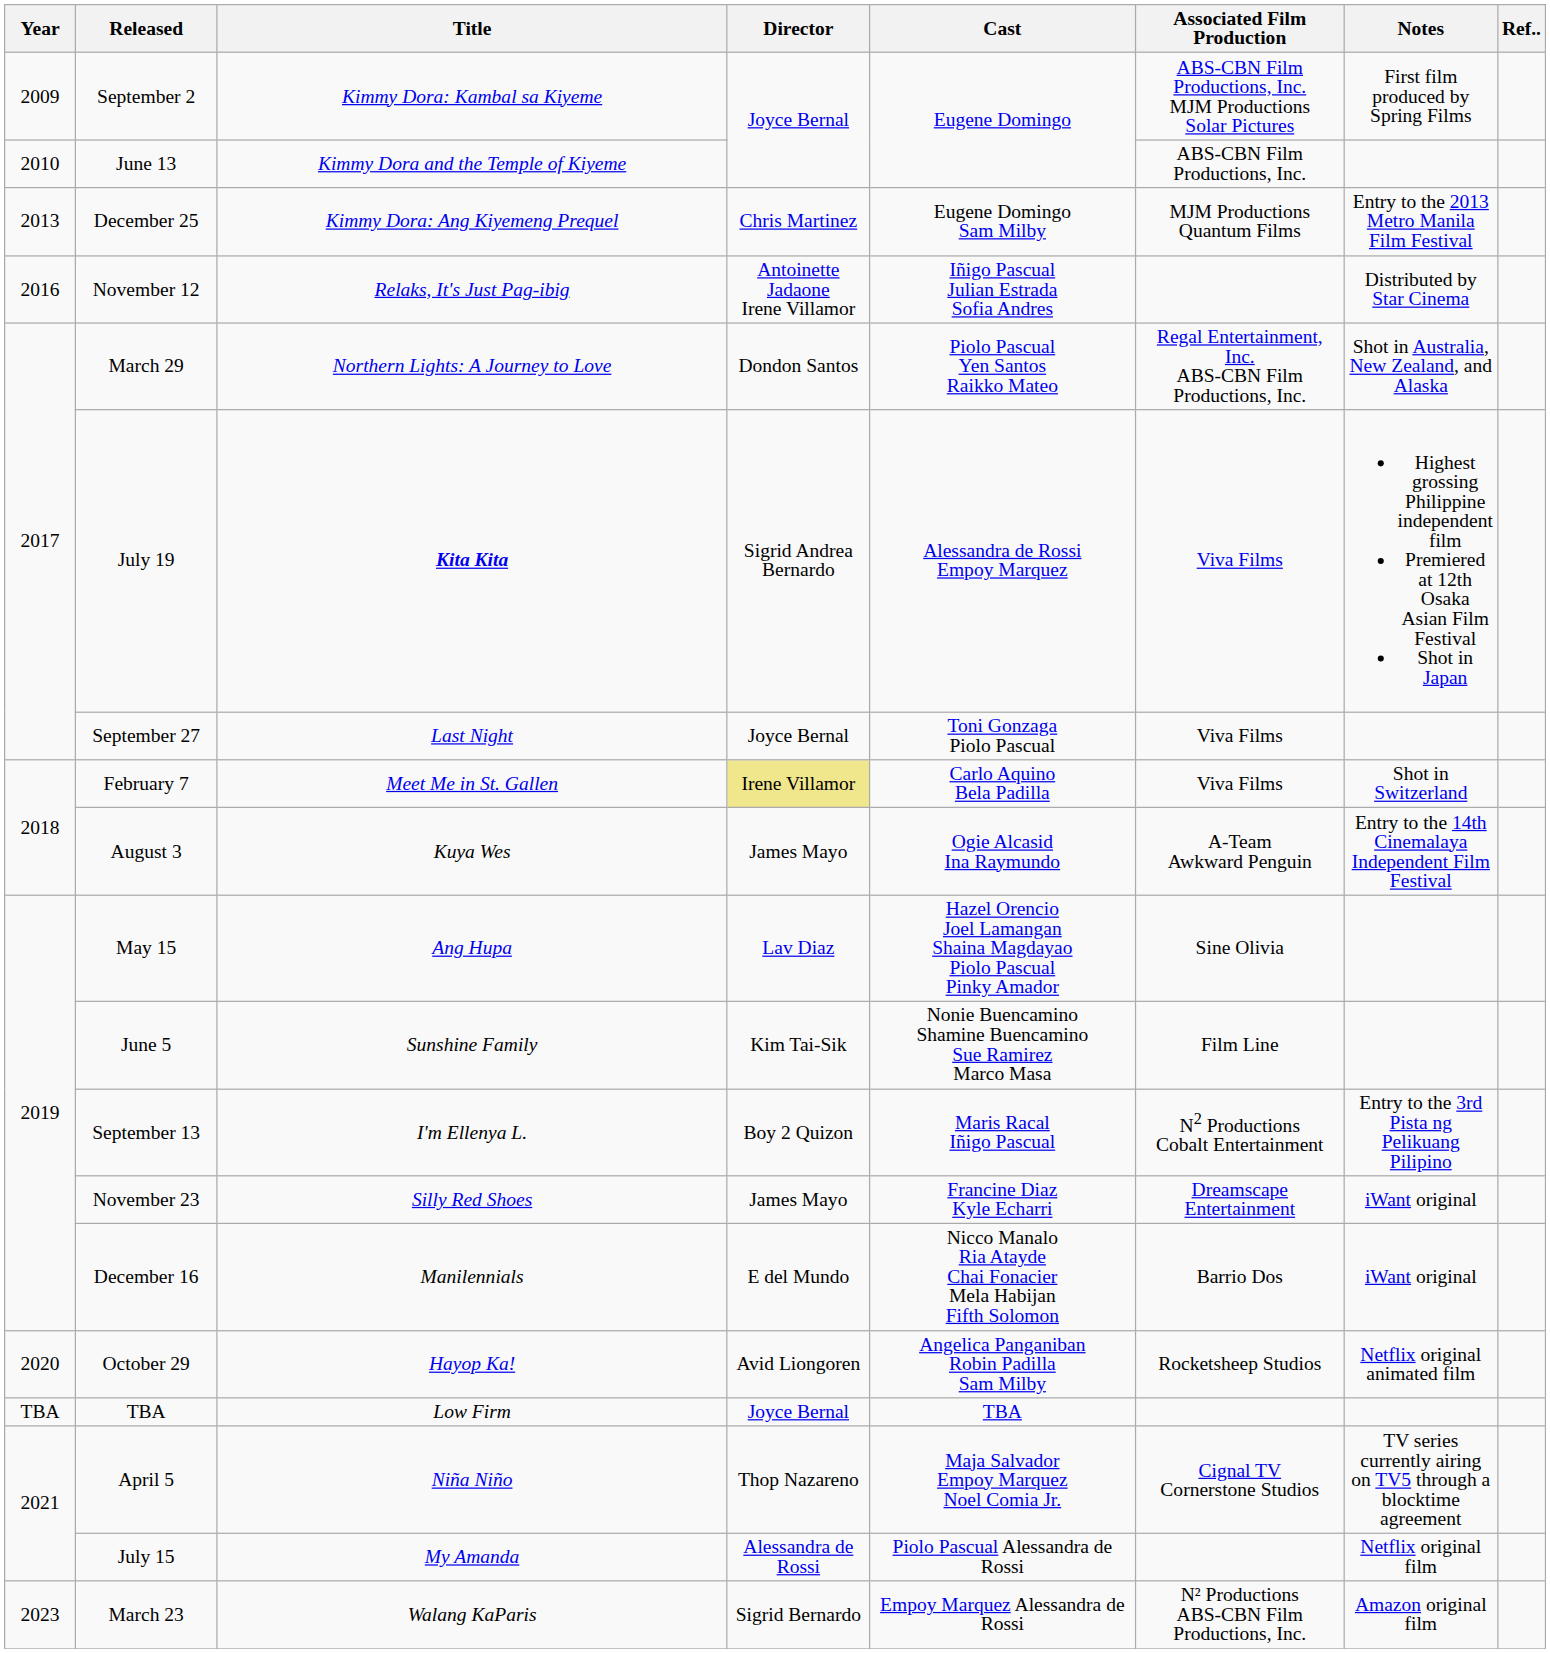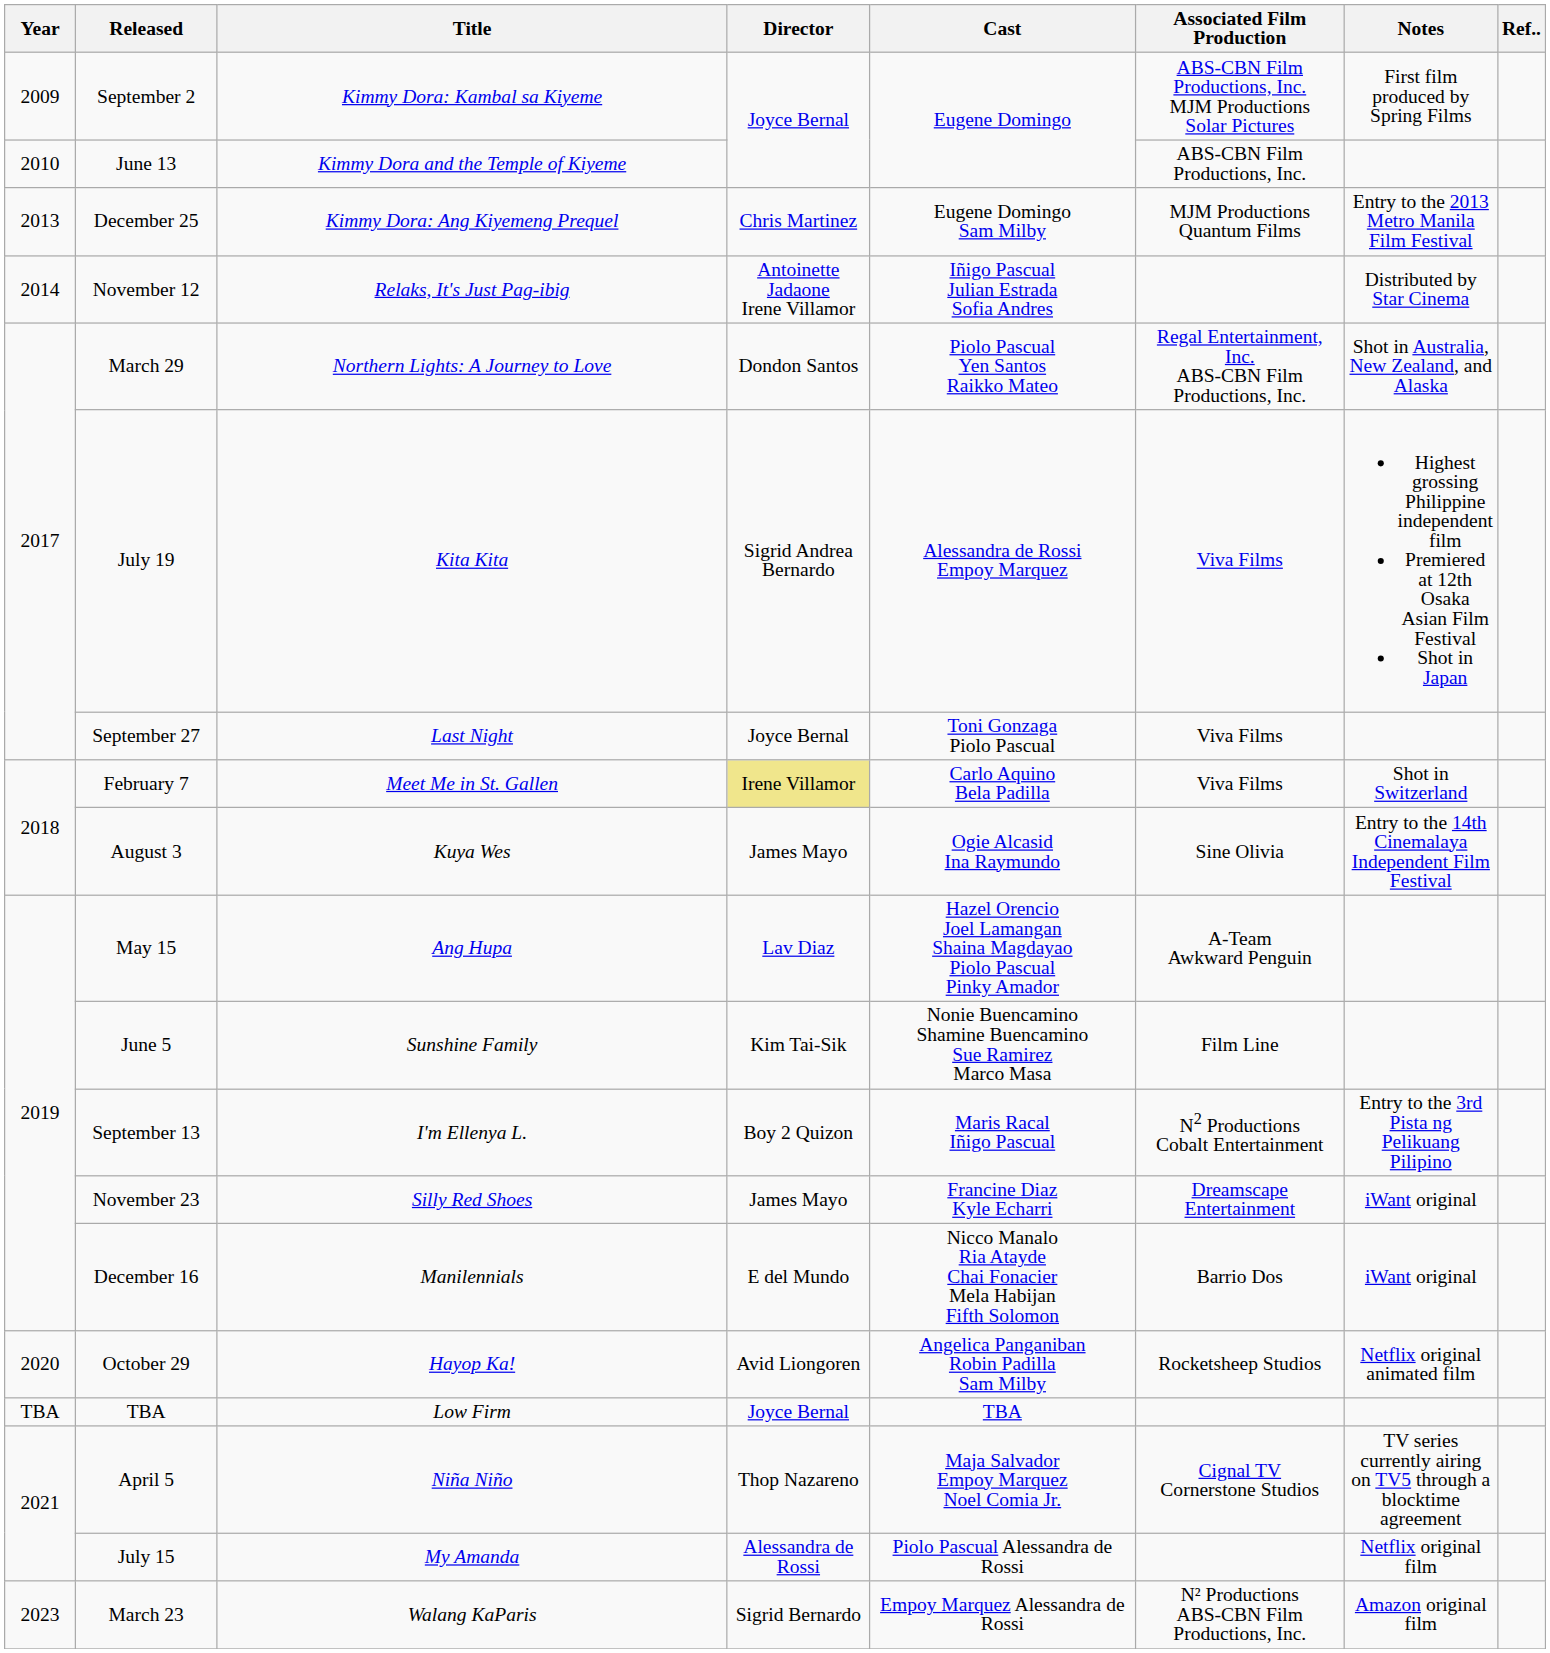 <table class="wikitable sortable" style="text-align:center; font-size:100%; line-height:16px;" width="100%">
 <tr>
 <th style="width:5%;">Year</th>
 <th style="width:10%;">Released</th>
 <th style="width:40%;">Title</th>
 <th style="width:10%;">Director</th>
 <th style="width:20%;">Cast</th>
 <th style="width:20%;">Associated Film Production</th>
 <th style="width:30%;">Notes</th>
 <th style="width:2%;">Ref..</th>
 </tr>
 <tr>
 <td style="text-align:center;">2009</td>
 <td style="text-align:center;">September 2</td>
 <td><em><a href='#'>Kimmy Dora: Kambal sa Kiyeme</a></em></td>
 <td rowspan="2" style="text-align:center;"><a href='#'>Joyce Bernal</a></td>
 <td rowspan="2" style="text-align:center;"><a href='#'>Eugene Domingo</a></td>
 <td style="text-align:center;"><a href='#'>ABS-CBN Film Productions, Inc.</a> <br> MJM Productions <br> <a href='#'>Solar Pictures</a></td>
 <td style="text-align:center;">First film produced by Spring Films</td>
 <td></td>
 </tr>
 <tr>
 <td style="text-align:center;">2010</td>
 <td style="text-align:center;">June 13</td>
 <td><em><a href='#'>Kimmy Dora and the Temple of Kiyeme</a></em></td>
 <td style="text-align:center;">ABS-CBN Film Productions, Inc.</td>
 <td style="text-align:center;"></td>
 <td></td>
 </tr>
 <tr>
 <td style="text-align:center;">2013</td>
 <td style="text-align:center;">December 25</td>
 <td><em><a href='#'>Kimmy Dora: Ang Kiyemeng Prequel</a></em></td>
 <td style="text-align:center;"><a href='#'>Chris Martinez</a></td>
 <td style="text-align:center;">Eugene Domingo <br> <a href='#'>Sam Milby</a></td>
 <td style="text-align:center;">MJM Productions <br> Quantum Films</td>
 <td style="text-align:center;">Entry to the <a href='#'>2013 Metro Manila Film Festival</a></td>
 <td></td>
 </tr>
 <tr>
-<td style="text-align:center;">2016</td>
+<td style="text-align:center;">2014</td>
 <td style="text-align:center;">November 12</td>
 <td><em><a href='#'>Relaks, It's Just Pag-ibig</a></em></td>
 <td style="text-align:center;"><a href='#'>Antoinette Jadaone</a> <br> Irene Villamor</td>
 <td style="text-align:center;"><a href='#'>Iñigo Pascual</a> <br> <a href='#'>Julian Estrada</a> <br> <a href='#'>Sofia Andres</a></td>
 <td style="text-align:center;"></td>
 <td style="text-align:center;">Distributed by <a href='#'>Star Cinema</a></td>
 <td></td>
 </tr>
 <tr>
 <td rowspan="3">2017</td>
 <td style="text-align:center;">March 29</td>
 <td><em><a href='#'>Northern Lights: A Journey to Love</a></em></td>
 <td style="text-align:center;">Dondon Santos</td>
 <td style="text-align:center;"><a href='#'>Piolo Pascual</a> <br> <a href='#'>Yen Santos</a> <br> <a href='#'>Raikko Mateo</a></td>
 <td style="text-align:center;"><a href='#'>Regal Entertainment, Inc.</a> <br> ABS-CBN Film Productions, Inc.</td>
 <td style="text-align:center;">Shot in <a href='#'>Australia</a>, <a href='#'>New Zealand</a>, and <a href='#'>Alaska</a></td>
 <td></td>
 </tr>
 <tr>
 <td style="text-align:center;">July 19</td>
-<td><strong><em><a href='#'>Kita Kita</a></em></strong></td>
+<td><em><a href='#'>Kita Kita</a></em></td>
 <td style="text-align:center;">Sigrid Andrea Bernardo</td>
 <td style="text-align:center;"><a href='#'>Alessandra de Rossi</a> <br> <a href='#'>Empoy Marquez</a></td>
 <td style="text-align:center;"><a href='#'>Viva Films</a></td>
 <td style="text-align:center;"><br><ul><li>Highest grossing Philippine independent film</li><li>Premiered at 12th Osaka Asian Film Festival</li><li>Shot in <a href='#'>Japan</a></li></ul></td>
 <td></td>
 </tr>
 <tr>
 <td style="text-align:center;">September 27</td>
 <td><em><a href='#'>Last Night</a></em></td>
 <td style="text-align:center;">Joyce Bernal</td>
 <td style="text-align:center;"><a href='#'>Toni Gonzaga</a> <br> Piolo Pascual</td>
 <td>Viva Films</td>
 <td style="text-align:center;"></td>
 <td></td>
 </tr>
 <tr>
 <td rowspan="2">2018</td>
 <td style="text-align:center;">February 7</td>
 <td><em><a href='#'>Meet Me in St. Gallen</a></em></td>
 <td style="background: khaki; text-align:center;">Irene Villamor</td>
 <td style="text-align:center;"><a href='#'>Carlo Aquino</a> <br> <a href='#'>Bela Padilla</a></td>
 <td style="text-align:center;">Viva Films</td>
 <td style="text-align:center;">Shot in <a href='#'>Switzerland</a></td>
 <td></td>
 </tr>
 <tr>
 <td style="text-align:center;">August 3</td>
 <td><em>Kuya Wes</em></td>
 <td style="text-align:center;">James Mayo</td>
 <td style="text-align:center;"><a href='#'>Ogie Alcasid</a> <br> <a href='#'>Ina Raymundo</a></td>
-<td style="text-align:center;">A-Team <br> Awkward Penguin</td>
+<td style="text-align:center;">Sine Olivia</td>
 <td style="text-align:center;">Entry to the <a href='#'>14th Cinemalaya Independent Film Festival</a></td>
 <td></td>
 </tr>
 <tr>
 <td rowspan="5">2019</td>
 <td style="text-align:center;">May 15</td>
 <td style="text-align:center;"><em><a href='#'>Ang Hupa</a></em></td>
 <td style="text-align:center;"><a href='#'>Lav Diaz</a></td>
 <td style="text-align:center;"><a href='#'>Hazel Orencio</a> <br> <a href='#'>Joel Lamangan</a> <br><a href='#'>Shaina Magdayao</a> <br> <a href='#'>Piolo Pascual</a> <br> <a href='#'>Pinky Amador</a></td>
-<td style="text-align:center;">Sine Olivia</td>
+<td style="text-align:center;">A-Team <br> Awkward Penguin</td>
 <td></td>
 <td></td>
 </tr>
 <tr>
 <td style="text-align:center;">June 5</td>
 <td><em>Sunshine Family</em></td>
 <td style="text-align:center;">Kim Tai-Sik</td>
 <td style="text-align:center;">Nonie Buencamino <br> Shamine Buencamino <br> <a href='#'>Sue Ramirez</a> <br> Marco Masa</td>
 <td style="text-align:center;">Film Line</td>
 <td></td>
 <td></td>
 </tr>
 <tr>
 <td style="text-align:center;">September 13</td>
 <td><em>I'm Ellenya L.</em></td>
 <td style="text-align:center;">Boy 2 Quizon</td>
 <td style="text-align:center;"><a href='#'>Maris Racal</a> <br> <a href='#'>Iñigo Pascual</a></td>
 <td style="text-align:center;">N<sup>2</sup> Productions <br> Cobalt Entertainment</td>
 <td style="text-align:center;">Entry to the <a href='#'>3rd Pista ng Pelikuang Pilipino</a></td>
 <td></td>
 </tr>
 <tr>
 <td style="text-align:center;">November 23</td>
 <td style="text-align:center;"><em><a href='#'>Silly Red Shoes</a></em></td>
 <td style="text-align:center;">James Mayo</td>
 <td style="text-align:center;"><a href='#'>Francine Diaz</a> <br> <a href='#'>Kyle Echarri</a></td>
 <td style="text-align:center;"><a href='#'>Dreamscape Entertainment</a></td>
 <td style="text-align:center;"><a href='#'>iWant</a> original</td>
 <td></td>
 </tr>
 <tr>
 <td style="text-align:center;">December 16</td>
 <td style="text-align:center;"><em>Manilennials</em></td>
 <td style="text-align:center;">E del Mundo</td>
 <td style="text-align:center;">Nicco Manalo <br> <a href='#'>Ria Atayde</a> <br><a href='#'>Chai Fonacier</a> <br> Mela Habijan <br> <a href='#'>Fifth Solomon</a></td>
 <td style="text-align:center;">Barrio Dos</td>
 <td style="text-align:center;"><a href='#'>iWant</a> original</td>
 <td></td>
 </tr>
 <tr>
 <td style="text-align:center;">2020</td>
 <td style="text-align:center;">October 29</td>
 <td style="text-align:center;"><em><a href='#'>Hayop Ka!</a></em></td>
 <td style="text-align:center;">Avid Liongoren</td>
 <td style="text-align:center;"><a href='#'>Angelica Panganiban</a><br><a href='#'>Robin Padilla</a><br><a href='#'>Sam Milby</a></td>
 <td style="text-align:center;">Rocketsheep Studios</td>
 <td style="text-align:center;"><a href='#'>Netflix</a> original animated film</td>
 <td></td>
 </tr>
 <tr>
 <td>TBA</td>
 <td>TBA</td>
 <td><em>Low Firm</em></td>
 <td><a href='#'>Joyce Bernal</a></td>
 <td><a href='#'>TBA</a></td>
 <td></td>
 <td></td>
 <td></td>
 </tr>
 <tr>
 <td rowspan="2" style="text-align:center;">2021</td>
 <td style="text-align:center;">April 5</td>
 <td style="text-align:center;"><em><a href='#'>Niña Niño</a></em></td>
 <td style="text-align:center;">Thop Nazareno</td>
 <td style="text-align:center;"><a href='#'>Maja Salvador</a> <br> <a href='#'>Empoy Marquez</a> <br> <a href='#'>Noel Comia Jr.</a></td>
 <td style="text-align:center;"><a href='#'>Cignal TV</a> <br> Cornerstone Studios</td>
 <td style="text-align:center;">TV series currently airing on <a href='#'>TV5</a> through a blocktime agreement</td>
 <td></td>
 </tr>
 <tr>
 <td>July 15</td>
 <td><em><a href='#'>My Amanda</a></em></td>
 <td><a href='#'>Alessandra de Rossi</a></td>
 <td><a href='#'>Piolo Pascual</a> Alessandra de Rossi</td>
 <td></td>
 <td><a href='#'>Netflix</a> original film</td>
 <td></td>
 </tr>
 <tr>
 <td>2023</td>
 <td style="text-align:center;">March 23</td>
 <td style="text-align:center;"><em>Walang KaParis</em></td>
 <td style="text-align:center;">Sigrid Bernardo</td>
 <td style="text-align:center;"><a href='#'>Empoy Marquez</a> Alessandra de Rossi</td>
 <td style="text-align:center;">N² Productions <br> ABS-CBN Film Productions, Inc.</td>
 <td><a href='#'>Amazon</a> original film</td>
 <td></td>
 </tr>
 <tr>
 </tr>
 </table>
